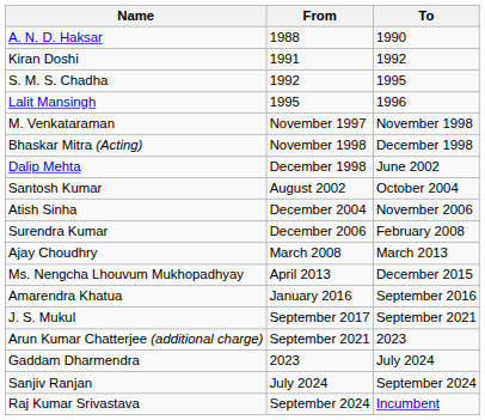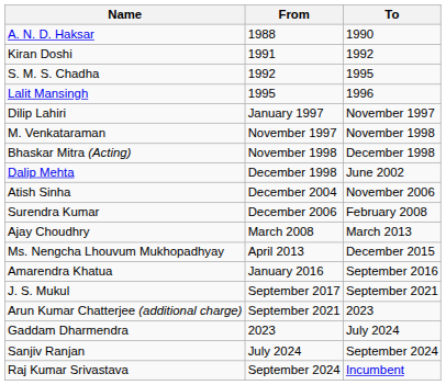 <table class="wikitable">
 <tr>
 <th>Name</th>
 <th>From</th>
 <th>To</th>
 </tr>
 <tr>
 <td><a href='#'>A. N. D. Haksar</a></td>
 <td>1988</td>
 <td>1990</td>
 </tr>
 <tr>
 <td>Kiran Doshi</td>
 <td>1991</td>
 <td>1992</td>
 </tr>
 <tr>
 <td>S. M. S. Chadha</td>
 <td>1992</td>
 <td>1995</td>
 </tr>
 <tr>
 <td><a href='#'>Lalit Mansingh</a></td>
 <td>1995</td>
 <td>1996</td>
 </tr>
 <tr>
+<td>Dilip Lahiri</td>
+<td>January 1997</td>
+<td>November 1997</td>
+</tr>
+<tr>
 <td>M. Venkataraman</td>
 <td>November 1997</td>
 <td>November 1998</td>
 </tr>
 <tr>
 <td>Bhaskar Mitra <em>(Acting)</em></td>
 <td>November 1998</td>
 <td>December 1998</td>
 </tr>
 <tr>
 <td><a href='#'>Dalip Mehta</a></td>
 <td>December 1998</td>
 <td>June 2002</td>
-</tr>
-<tr>
-<td>Santosh Kumar</td>
-<td>August 2002</td>
-<td>October 2004</td>
 </tr>
 <tr>
 <td>Atish Sinha</td>
 <td>December 2004</td>
 <td>November 2006</td>
 </tr>
 <tr>
 <td>Surendra Kumar</td>
 <td>December 2006</td>
 <td>February 2008</td>
 </tr>
 <tr>
 <td>Ajay Choudhry</td>
 <td>March 2008</td>
 <td>March 2013</td>
 </tr>
 <tr>
 <td>Ms. Nengcha Lhouvum Mukhopadhyay</td>
 <td>April 2013</td>
 <td>December 2015</td>
 </tr>
 <tr>
 <td>Amarendra Khatua</td>
 <td>January 2016</td>
 <td>September 2016</td>
 </tr>
 <tr>
 <td>J. S. Mukul</td>
 <td>September 2017</td>
 <td>September 2021</td>
 </tr>
 <tr>
 <td>Arun Kumar Chatterjee <em>(additional charge)</em></td>
 <td>September 2021</td>
 <td>2023</td>
 </tr>
 <tr>
 <td>Gaddam Dharmendra</td>
 <td>2023</td>
 <td>July 2024</td>
 </tr>
 <tr>
 <td>Sanjiv Ranjan</td>
 <td>July 2024</td>
 <td>September 2024</td>
 </tr>
 <tr>
 <td>Raj Kumar Srivastava</td>
 <td>September 2024</td>
 <td><a href='#'>Incumbent</a></td>
 </tr>
 </table>
